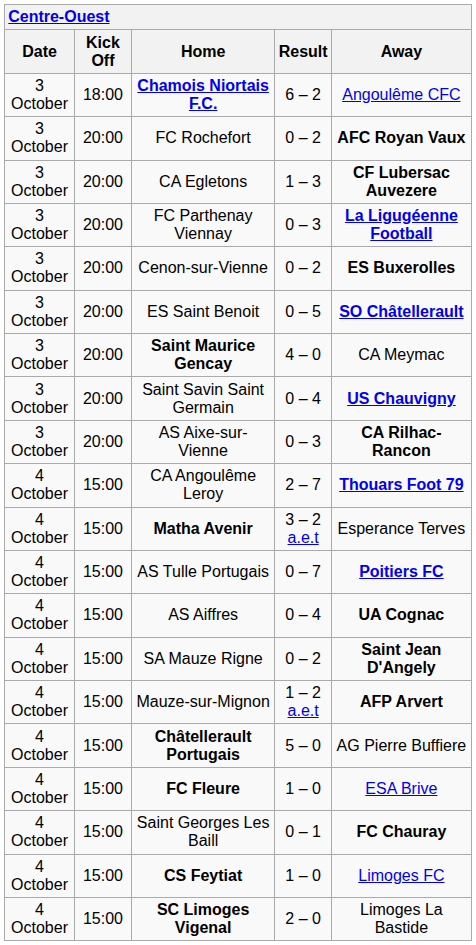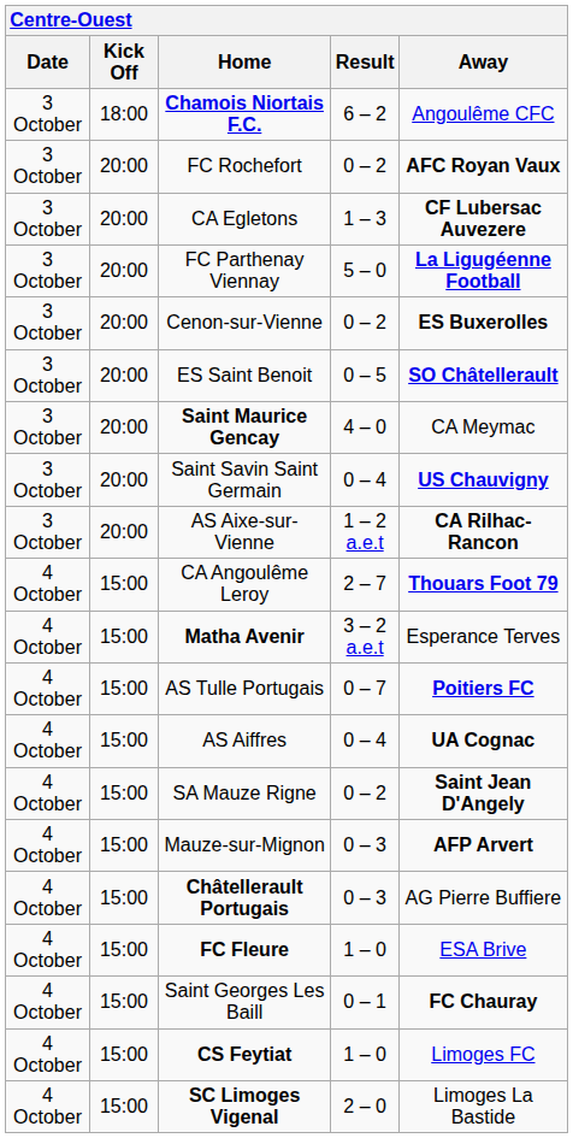 <table class="wikitable collapsible collapsed" style="font-size: 100%; margin:0px;" width="75%">
 <tr>
 <th colspan="7" style="text-align:left;"> <a href='#'>Centre-Ouest</a></th>
 </tr>
 <tr>
 <th><strong>Date</strong></th>
 <th><strong>Kick Off</strong></th>
 <th><strong>Home</strong></th>
 <th><strong>Result</strong></th>
 <th><strong>Away</strong></th>
 </tr>
 <tr>
 <td align=center>3 October</td>
 <td align=center>18:00</td>
 <td align=center><strong><a href='#'>Chamois Niortais F.C.</a></strong></td>
 <td align=center>6 – 2</td>
 <td align=center><a href='#'>Angoulême CFC</a></td>
 </tr>
 <tr>
 <td align=center>3 October</td>
 <td align=center>20:00</td>
 <td align=center>FC Rochefort</td>
 <td align=center>0 – 2</td>
 <td align=center><strong>AFC Royan Vaux</strong></td>
 </tr>
 <tr>
 <td align=center>3 October</td>
 <td align=center>20:00</td>
 <td align=center>CA Egletons</td>
 <td align=center>1 – 3</td>
 <td align=center><strong>CF Lubersac Auvezere</strong></td>
 </tr>
 <tr>
 <td align=center>3 October</td>
 <td align=center>20:00</td>
 <td align=center>FC Parthenay Viennay</td>
-<td align=center>0 – 3</td>
+<td align=center>5 – 0</td>
 <td align=center><strong><a href='#'>La Ligugéenne Football</a></strong></td>
 </tr>
 <tr>
 <td align=center>3 October</td>
 <td align=center>20:00</td>
 <td align=center>Cenon-sur-Vienne</td>
 <td align=center>0 – 2</td>
 <td align=center><strong>ES Buxerolles</strong></td>
 </tr>
 <tr>
 <td align=center>3 October</td>
 <td align=center>20:00</td>
 <td align=center>ES Saint Benoit</td>
 <td align=center>0 – 5</td>
 <td align=center><strong><a href='#'>SO Châtellerault</a></strong></td>
 </tr>
 <tr>
 <td align=center>3 October</td>
 <td align=center>20:00</td>
 <td align=center><strong>Saint Maurice Gencay</strong></td>
 <td align=center>4 – 0</td>
 <td align=center>CA Meymac</td>
 </tr>
 <tr>
 <td align=center>3 October</td>
 <td align=center>20:00</td>
 <td align=center>Saint Savin Saint Germain</td>
 <td align=center>0 – 4</td>
 <td align=center><strong><a href='#'>US Chauvigny</a></strong></td>
 </tr>
 <tr>
 <td align=center>3 October</td>
 <td align=center>20:00</td>
 <td align=center>AS Aixe-sur-Vienne</td>
-<td align=center>0 – 3</td>
+<td align=center>1 – 2 <br> <a href='#'>a.e.t</a></td>
 <td align=center><strong>CA Rilhac-Rancon</strong></td>
 </tr>
 <tr>
 <td align=center>4 October</td>
 <td align=center>15:00</td>
 <td align=center>CA Angoulême Leroy</td>
 <td align=center>2 – 7</td>
 <td align=center><strong><a href='#'>Thouars Foot 79</a></strong></td>
 </tr>
 <tr>
 <td align=center>4 October</td>
 <td align=center>15:00</td>
 <td align=center><strong>Matha Avenir</strong></td>
 <td align=center>3 – 2 <br> <a href='#'>a.e.t</a></td>
 <td align=center>Esperance Terves</td>
 </tr>
 <tr>
 <td align=center>4 October</td>
 <td align=center>15:00</td>
 <td align=center>AS Tulle Portugais</td>
 <td align=center>0 – 7</td>
 <td align=center><strong><a href='#'>Poitiers FC</a></strong></td>
 </tr>
 <tr>
 <td align=center>4 October</td>
 <td align=center>15:00</td>
 <td align=center>AS Aiffres</td>
 <td align=center>0 – 4</td>
 <td align=center><strong>UA Cognac</strong></td>
 </tr>
 <tr>
 <td align=center>4 October</td>
 <td align=center>15:00</td>
 <td align=center>SA Mauze Rigne</td>
 <td align=center>0 – 2</td>
 <td align=center><strong>Saint Jean D'Angely</strong></td>
 </tr>
 <tr>
 <td align=center>4 October</td>
 <td align=center>15:00</td>
 <td align=center>Mauze-sur-Mignon</td>
-<td align=center>1 – 2 <br> <a href='#'>a.e.t</a></td>
+<td align=center>0 – 3</td>
 <td align=center><strong>AFP Arvert</strong></td>
 </tr>
 <tr>
 <td align=center>4 October</td>
 <td align=center>15:00</td>
 <td align=center><strong>Châtellerault Portugais</strong></td>
-<td align=center>5 – 0</td>
+<td align=center>0 – 3</td>
 <td align=center>AG Pierre Buffiere</td>
 </tr>
 <tr>
 <td align=center>4 October</td>
 <td align=center>15:00</td>
 <td align=center><strong>FC Fleure</strong></td>
 <td align=center>1 – 0</td>
 <td align=center><a href='#'>ESA Brive</a></td>
 </tr>
 <tr>
 <td align=center>4 October</td>
 <td align=center>15:00</td>
 <td align=center>Saint Georges Les Baill</td>
 <td align=center>0 – 1</td>
 <td align=center><strong>FC Chauray</strong></td>
 </tr>
 <tr>
 <td align=center>4 October</td>
 <td align=center>15:00</td>
 <td align=center><strong>CS Feytiat</strong></td>
 <td align=center>1 – 0</td>
 <td align=center><a href='#'>Limoges FC</a></td>
 </tr>
 <tr>
 <td align=center>4 October</td>
 <td align=center>15:00</td>
 <td align=center><strong>SC Limoges Vigenal</strong></td>
 <td align=center>2 – 0</td>
 <td align=center>Limoges La Bastide</td>
 </tr>
 </table>
